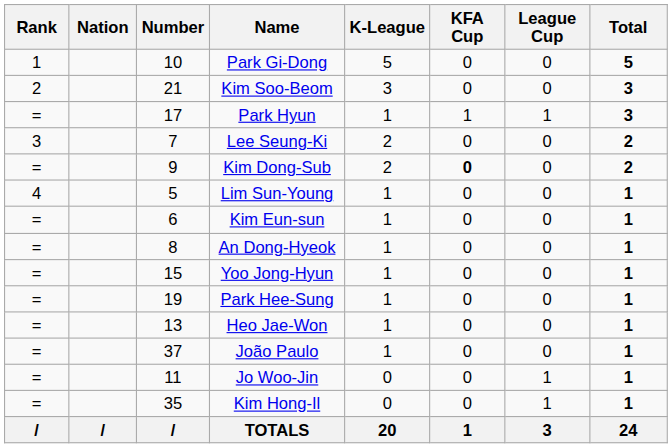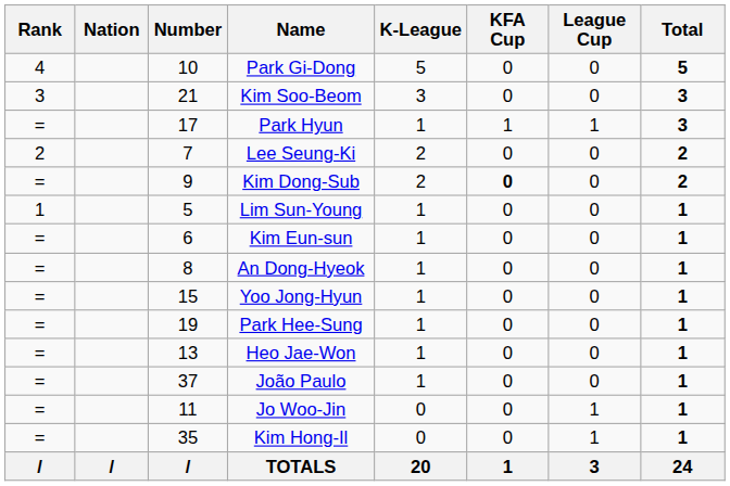 <table class="wikitable" style="font-size: 95%; text-align: center;">
 <tr>
 <th width=60>Rank</th>
 <th width=60>Nation</th>
 <th width=60>Number</th>
 <th width=150>Name</th>
 <th width=80>K-League</th>
 <th width=80>KFA Cup</th>
 <th width=80>League Cup</th>
 <th width=80>Total</th>
 </tr>
 <tr>
-<td>1</td>
+<td>4</td>
 <td></td>
 <td>10</td>
 <td><a href='#'>Park Gi-Dong</a></td>
 <td>5</td>
 <td>0</td>
 <td>0</td>
 <td><strong>5</strong></td>
 </tr>
 <tr>
-<td>2</td>
+<td>3</td>
 <td></td>
 <td>21</td>
 <td><a href='#'>Kim Soo-Beom</a></td>
 <td>3</td>
 <td>0</td>
 <td>0</td>
 <td><strong>3</strong></td>
 </tr>
 <tr>
 <td>=</td>
 <td></td>
 <td>17</td>
 <td><a href='#'>Park Hyun</a></td>
 <td>1</td>
 <td>1</td>
 <td>1</td>
 <td><strong>3</strong></td>
 </tr>
 <tr>
-<td>3</td>
+<td>2</td>
 <td></td>
 <td>7</td>
 <td><a href='#'>Lee Seung-Ki</a></td>
 <td>2</td>
 <td>0</td>
 <td>0</td>
 <td><strong>2</strong></td>
 </tr>
 <tr>
 <td>=</td>
 <td></td>
 <td>9</td>
 <td><a href='#'>Kim Dong-Sub</a></td>
 <td>2</td>
 <td><strong>0</strong></td>
 <td>0</td>
 <td><strong>2</strong></td>
 </tr>
 <tr>
-<td>4</td>
+<td>1</td>
 <td></td>
 <td>5</td>
 <td><a href='#'>Lim Sun-Young</a></td>
 <td>1</td>
 <td>0</td>
 <td>0</td>
 <td><strong>1</strong></td>
 </tr>
 <tr>
 <td>=</td>
 <td></td>
 <td>6</td>
 <td><a href='#'>Kim Eun-sun</a></td>
 <td>1</td>
 <td>0</td>
 <td>0</td>
 <td><strong>1</strong></td>
 </tr>
 <tr>
 <td>=</td>
 <td></td>
 <td>8</td>
 <td><a href='#'>An Dong-Hyeok</a></td>
 <td>1</td>
 <td>0</td>
 <td>0</td>
 <td><strong>1</strong></td>
 </tr>
 <tr>
 <td>=</td>
 <td></td>
 <td>15</td>
 <td><a href='#'>Yoo Jong-Hyun</a></td>
 <td>1</td>
 <td>0</td>
 <td>0</td>
 <td><strong>1</strong></td>
 </tr>
 <tr>
 <td>=</td>
 <td></td>
 <td>19</td>
 <td><a href='#'>Park Hee-Sung</a></td>
 <td>1</td>
 <td>0</td>
 <td>0</td>
 <td><strong>1</strong></td>
 </tr>
 <tr>
 <td>=</td>
 <td></td>
 <td>13</td>
 <td><a href='#'>Heo Jae-Won</a></td>
 <td>1</td>
 <td>0</td>
 <td>0</td>
 <td><strong>1</strong></td>
 </tr>
 <tr>
 <td>=</td>
 <td></td>
 <td>37</td>
 <td><a href='#'>João Paulo</a></td>
 <td>1</td>
 <td>0</td>
 <td>0</td>
 <td><strong>1</strong></td>
 </tr>
 <tr>
 <td>=</td>
 <td></td>
 <td>11</td>
 <td><a href='#'>Jo Woo-Jin</a></td>
 <td>0</td>
 <td>0</td>
 <td>1</td>
 <td><strong>1</strong></td>
 </tr>
 <tr>
 <td>=</td>
 <td></td>
 <td>35</td>
 <td><a href='#'>Kim Hong-Il</a></td>
 <td>0</td>
 <td>0</td>
 <td>1</td>
 <td><strong>1</strong></td>
 </tr>
 <tr>
 <th>/</th>
 <th>/</th>
 <th>/</th>
 <th>TOTALS</th>
 <th>20</th>
 <th>1</th>
 <th>3</th>
 <th>24</th>
 </tr>
 </table>
